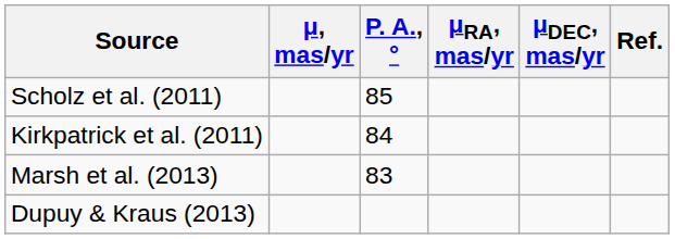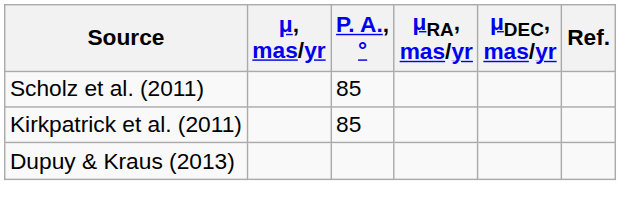 <table class="wikitable">
 <tr>
 <th>Source</th>
 <th><a href='#'>μ</a>,<br><a href='#'>mas</a>/<a href='#'>yr</a></th>
 <th><a href='#'>P. A.</a>,<br><a href='#'>°</a></th>
 <th><a href='#'>μ</a><sub>RA</sub>,<br><a href='#'>mas</a>/<a href='#'>yr</a></th>
 <th><a href='#'>μ</a><sub>DEC</sub>,<br><a href='#'>mas</a>/<a href='#'>yr</a></th>
 <th>Ref.</th>
 </tr>
 <tr>
 <td>Scholz et al. (2011)</td>
 <td></td>
 <td>85</td>
 <td></td>
 <td></td>
 <td></td>
 </tr>
 <tr>
 <td>Kirkpatrick et al. (2011)</td>
 <td></td>
-<td>84</td>
-<td></td>
-<td></td>
-<td></td>
-</tr>
-<tr>
-<td>Marsh et al. (2013)</td>
-<td></td>
-<td>83</td>
+<td>85</td>
 <td></td>
 <td></td>
 <td></td>
 </tr>
 <tr>
 <td>Dupuy & Kraus (2013)</td>
 <td><strong></strong></td>
 <td><strong></strong></td>
 <td><strong></strong></td>
 <td><strong></strong></td>
 <td></td>
 </tr>
 </table>
